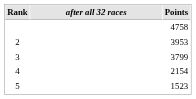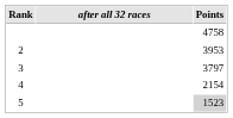 <table cellspacing="1" cellpadding="3" style="border:1px solid #aaa; font-size:86%;">
 <tr style="background:#e4e4e4;">
 <th style="border-bottom:1px solid #aaa; width:10px;">Rank</th>
 <th style="border-bottom:1px solid #aaa; width:200px; white-space:nowrap;"><em>after all 32 races</em></th>
 <th style="border-bottom:1px solid #aaa; width:20px;">Points</th>
 </tr>
 <tr>
 <td style="text-align:center;"></td>
 <td><strong>  </strong></td>
 <td align=right>4758</td>
 </tr>
 <tr>
 <td style="text-align:center;">2</td>
 <td></td>
 <td align=right>3953</td>
 </tr>
 <tr>
 <td style="text-align:center;">3</td>
 <td></td>
-<td align=right>3799</td>
+<td align=right>3797</td>
 </tr>
 <tr>
 <td style="text-align:center;">4</td>
 <td></td>
 <td align=right>2154</td>
 </tr>
 <tr>
 <td style="text-align:center;">5</td>
 <td></td>
-<td align=right>1523</td>
+<td align=right style="background: lightgrey;">1523</td>
 </tr>
 </table>
